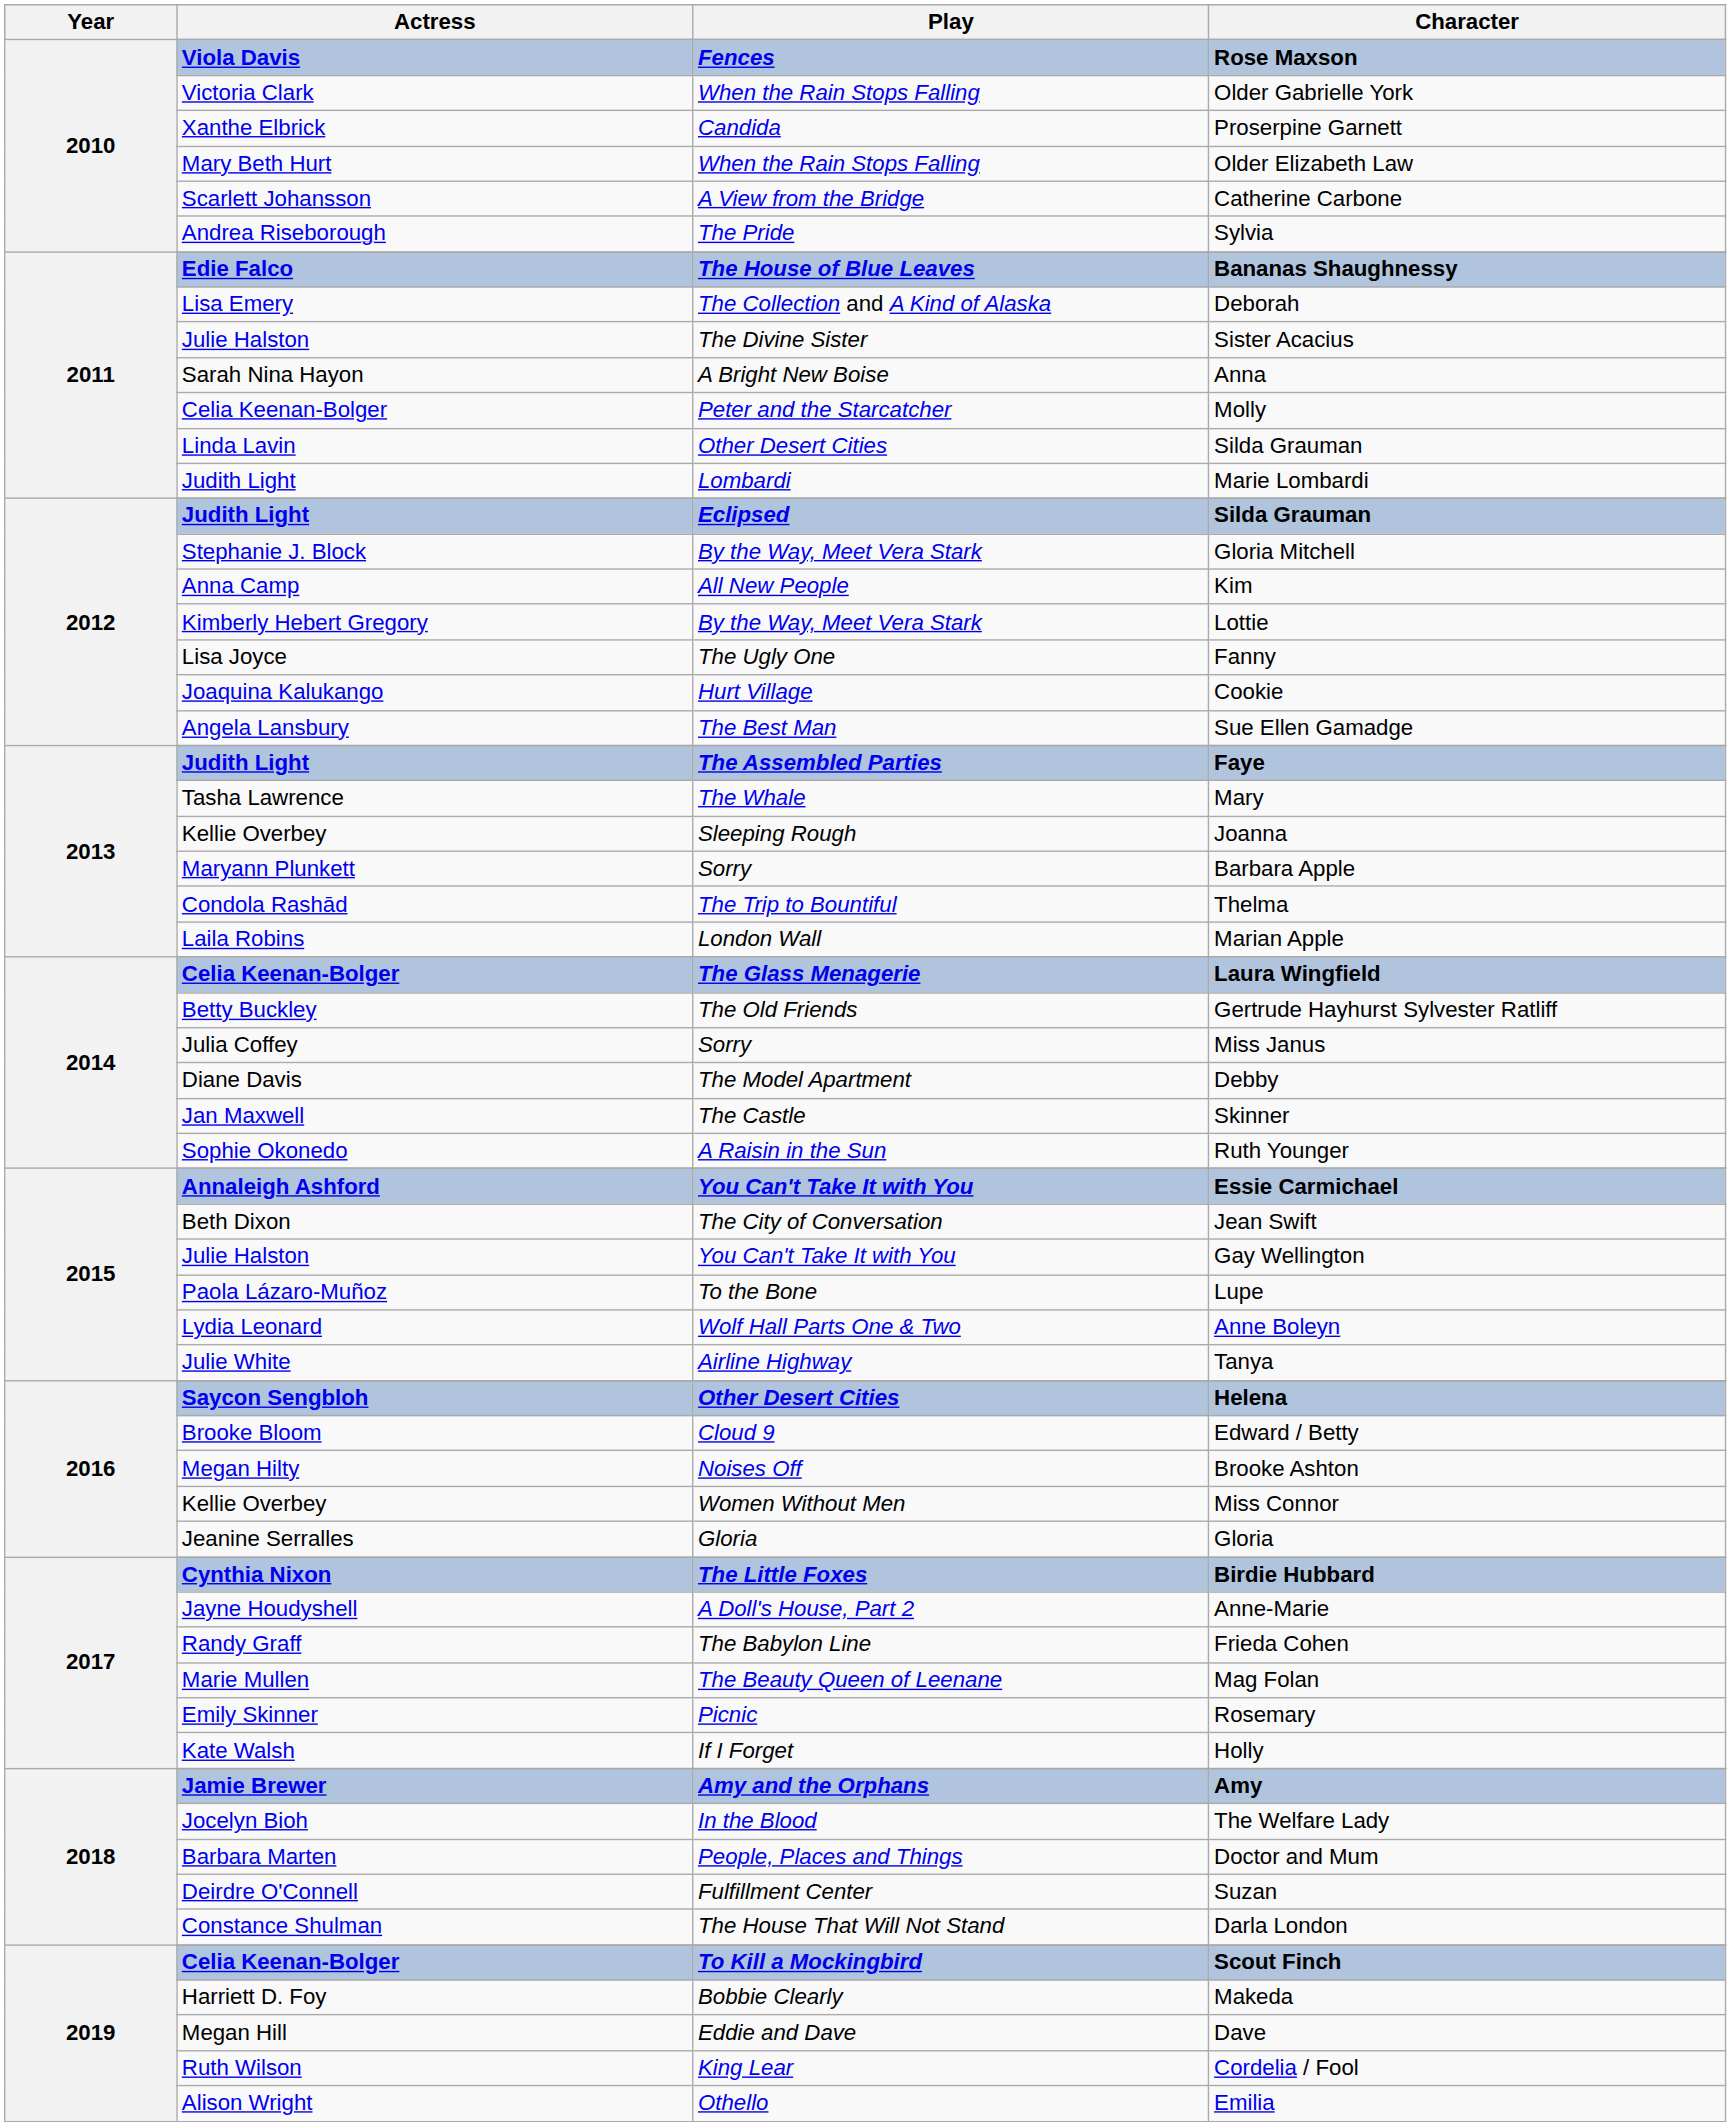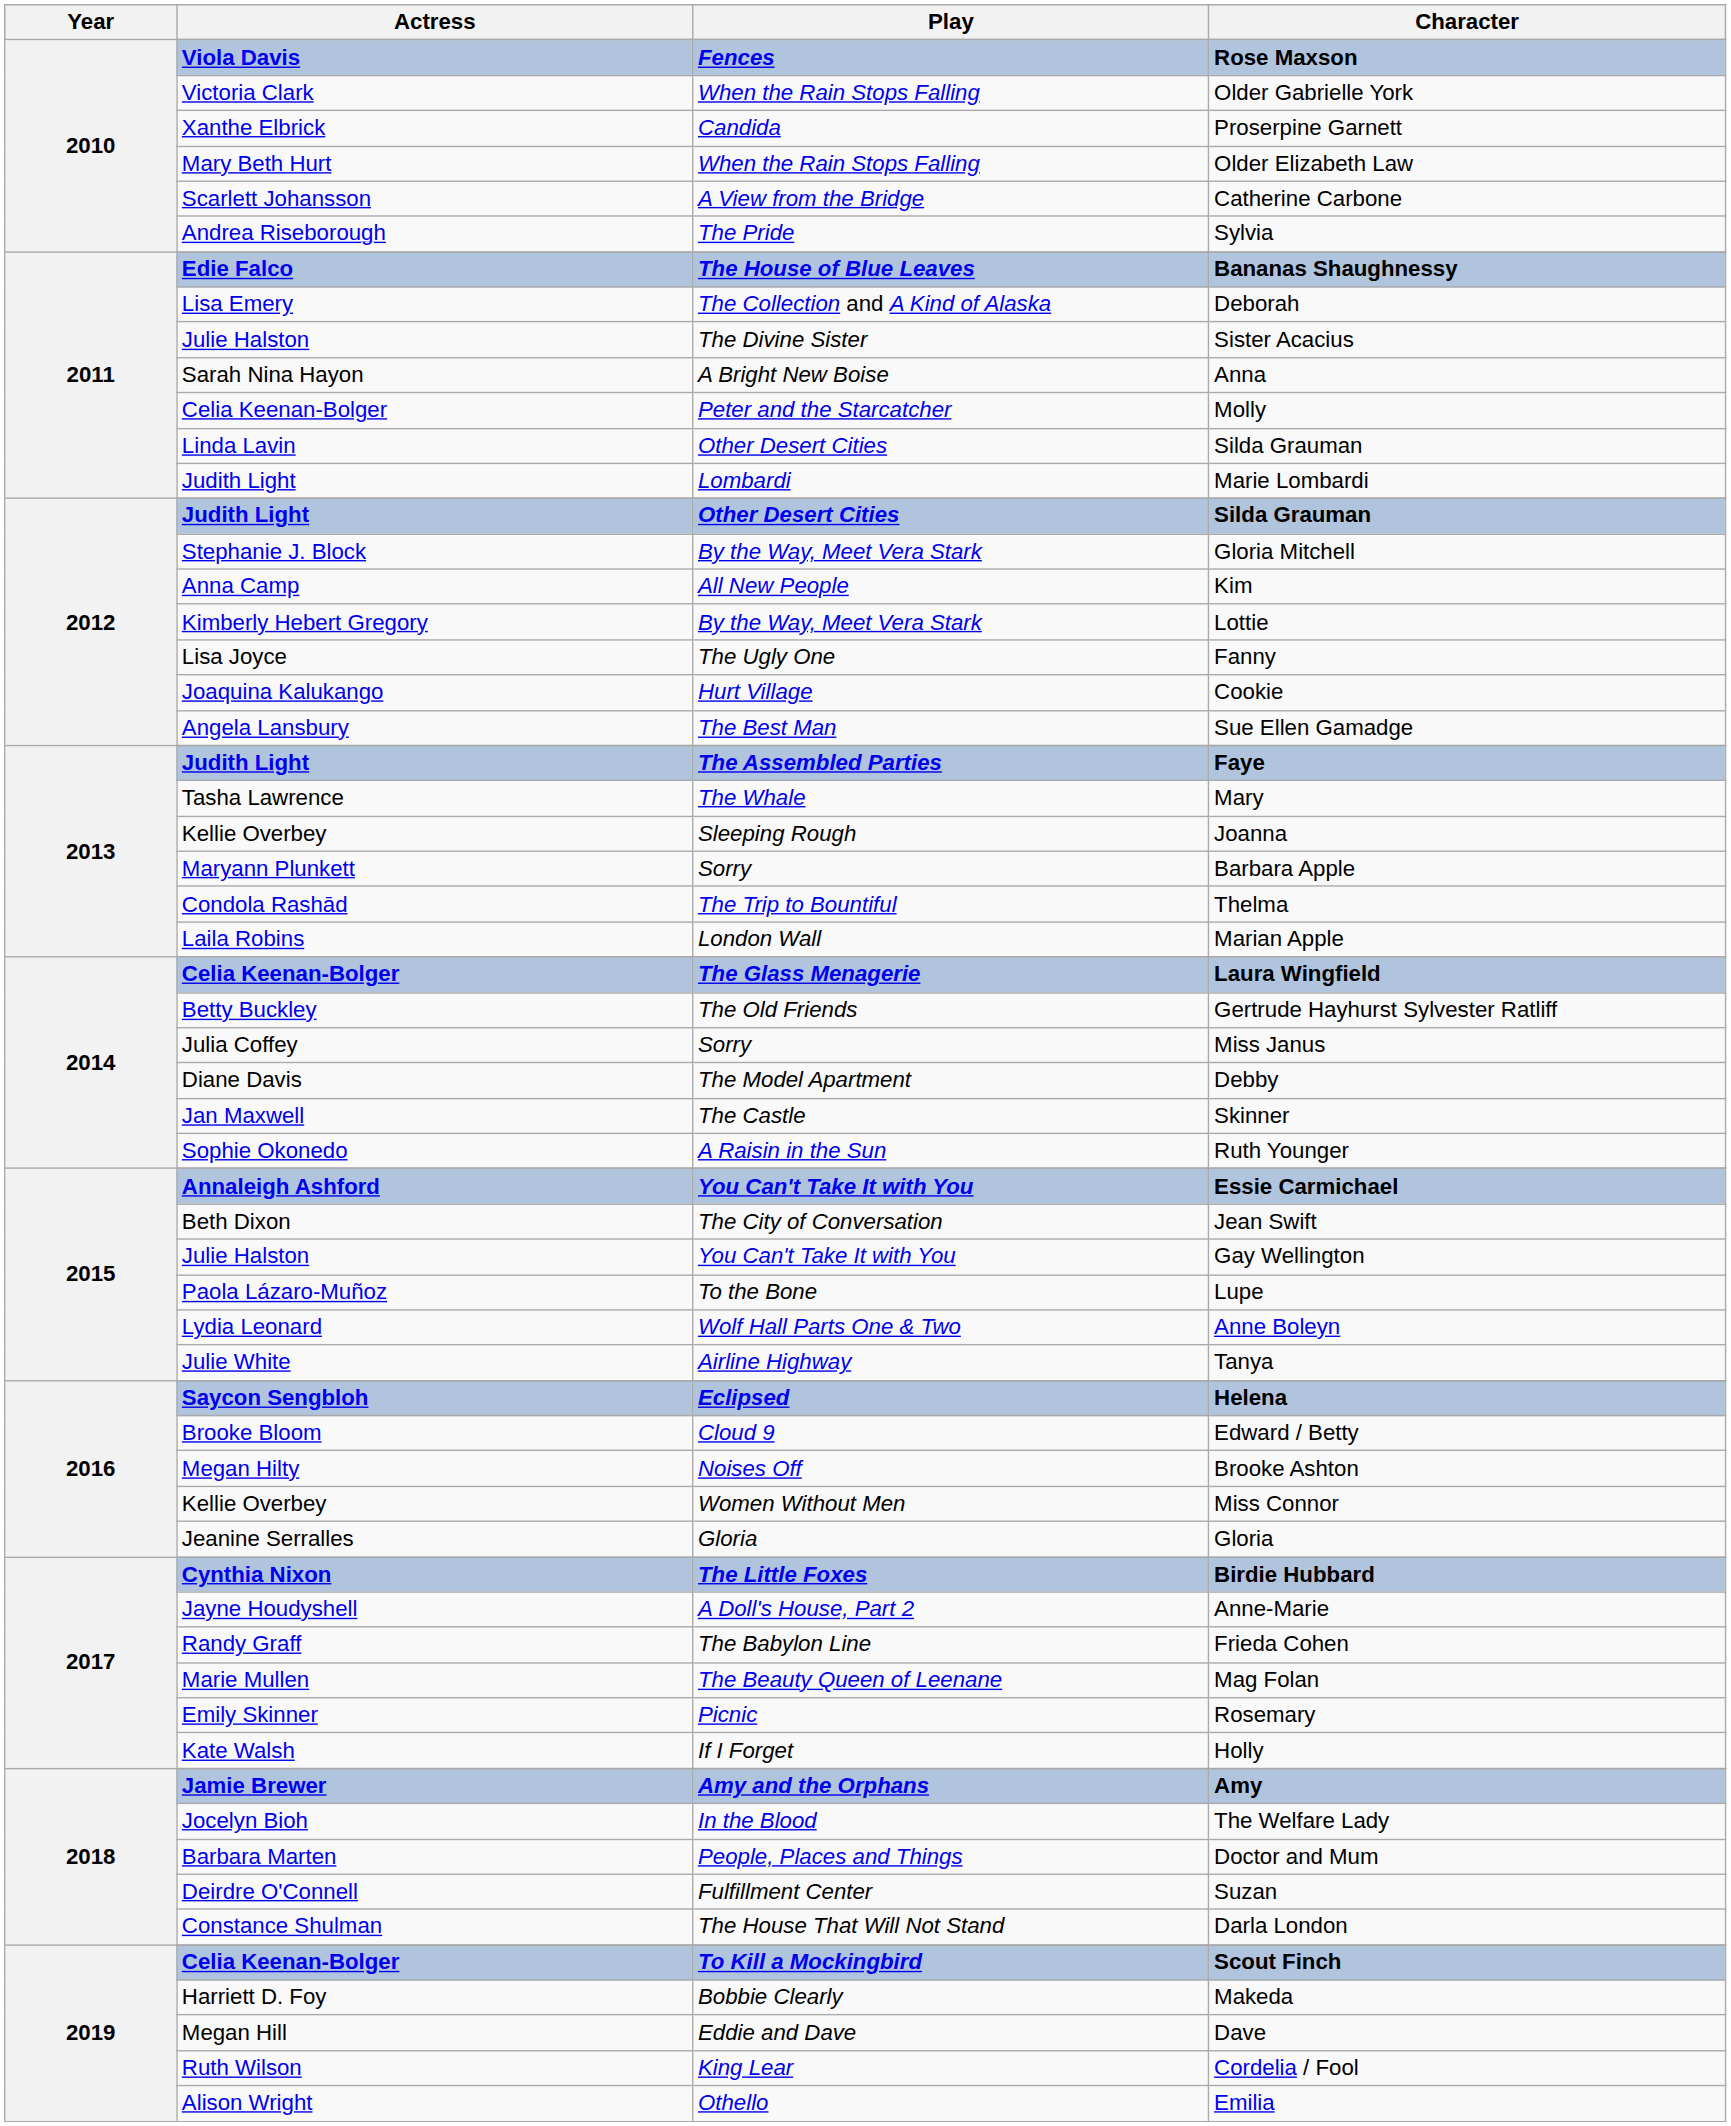 <table class="wikitable" style="width:98%;">
 <tr style="background:#bebebe;">
 <th style="width:10%;">Year</th>
 <th style="width:30%;">Actress</th>
 <th style="width:30%;">Play</th>
 <th style="width:30%;">Character</th>
 </tr>
 <tr>
 <th rowspan="7">2010</th>
 </tr>
 <tr style="background:#B0C4DE;">
 <td><strong><a href='#'>Viola Davis</a></strong></td>
 <td><strong><em><a href='#'>Fences</a></em></strong></td>
 <td><strong>Rose Maxson </strong></td>
 </tr>
 <tr>
 <td><a href='#'>Victoria Clark</a></td>
 <td><em><a href='#'>When the Rain Stops Falling</a></em></td>
 <td>Older Gabrielle York</td>
 </tr>
 <tr>
 <td><a href='#'>Xanthe Elbrick</a></td>
 <td><em><a href='#'>Candida</a></em></td>
 <td>Proserpine Garnett</td>
 </tr>
 <tr>
 <td><a href='#'>Mary Beth Hurt</a></td>
 <td><em><a href='#'>When the Rain Stops Falling</a></em></td>
 <td>Older Elizabeth Law</td>
 </tr>
 <tr>
 <td><a href='#'>Scarlett Johansson</a></td>
 <td><em><a href='#'>A View from the Bridge</a></em></td>
 <td>Catherine Carbone</td>
 </tr>
 <tr>
 <td><a href='#'>Andrea Riseborough</a></td>
 <td><em><a href='#'>The Pride</a></em></td>
 <td>Sylvia</td>
 </tr>
 <tr>
 <th rowspan="8">2011</th>
 </tr>
 <tr style="background:#B0C4DE;">
 <td><strong><a href='#'>Edie Falco</a></strong></td>
 <td><strong><em><a href='#'>The House of Blue Leaves</a></em></strong></td>
 <td><strong>Bananas Shaughnessy </strong></td>
 </tr>
 <tr>
 <td><a href='#'>Lisa Emery</a></td>
 <td><em><a href='#'>The Collection</a></em> and <em><a href='#'>A Kind of Alaska</a></em></td>
 <td>Deborah</td>
 </tr>
 <tr>
 <td><a href='#'>Julie Halston</a></td>
 <td><em>The Divine Sister</em></td>
 <td>Sister Acacius</td>
 </tr>
 <tr>
 <td>Sarah Nina Hayon</td>
 <td><em>A Bright New Boise</em></td>
 <td>Anna</td>
 </tr>
 <tr>
 <td><a href='#'>Celia Keenan-Bolger</a></td>
 <td><em><a href='#'>Peter and the Starcatcher</a></em></td>
 <td>Molly</td>
 </tr>
 <tr>
 <td><a href='#'>Linda Lavin</a></td>
 <td><em><a href='#'>Other Desert Cities</a></em></td>
 <td>Silda Grauman</td>
 </tr>
 <tr>
 <td><a href='#'>Judith Light</a></td>
 <td><em><a href='#'>Lombardi</a></em></td>
 <td>Marie Lombardi</td>
 </tr>
 <tr>
 <th rowspan="8">2012</th>
 </tr>
 <tr style="background:#B0C4DE;">
 <td><strong><a href='#'>Judith Light</a></strong></td>
-<td><strong><em><a href='#'>Eclipsed</a></em></strong></td>
+<td><strong><em><a href='#'>Other Desert Cities</a></em></strong></td>
 <td><strong>Silda Grauman </strong></td>
 </tr>
 <tr>
 <td><a href='#'>Stephanie J. Block</a></td>
 <td><em><a href='#'>By the Way, Meet Vera Stark</a></em></td>
 <td>Gloria Mitchell</td>
 </tr>
 <tr>
 <td><a href='#'>Anna Camp</a></td>
 <td><em><a href='#'>All New People</a></em></td>
 <td>Kim</td>
 </tr>
 <tr>
 <td><a href='#'>Kimberly Hebert Gregory</a></td>
 <td><em><a href='#'>By the Way, Meet Vera Stark</a></em></td>
 <td>Lottie</td>
 </tr>
 <tr>
 <td>Lisa Joyce</td>
 <td><em>The Ugly One</em></td>
 <td>Fanny</td>
 </tr>
 <tr>
 <td><a href='#'>Joaquina Kalukango</a></td>
 <td><em><a href='#'>Hurt Village</a></em></td>
 <td>Cookie</td>
 </tr>
 <tr>
 <td><a href='#'>Angela Lansbury</a></td>
 <td><em><a href='#'>The Best Man</a></em></td>
 <td>Sue Ellen Gamadge</td>
 </tr>
 <tr>
 <th rowspan="7">2013</th>
 </tr>
 <tr style="background:#B0C4DE;">
 <td><strong><a href='#'>Judith Light</a></strong></td>
 <td><strong><em><a href='#'>The Assembled Parties</a></em></strong></td>
 <td><strong>Faye </strong></td>
 </tr>
 <tr>
 <td>Tasha Lawrence</td>
 <td><em><a href='#'>The Whale</a></em></td>
 <td>Mary</td>
 </tr>
 <tr>
 <td>Kellie Overbey</td>
 <td><em>Sleeping Rough</em></td>
 <td>Joanna</td>
 </tr>
 <tr>
 <td><a href='#'>Maryann Plunkett</a></td>
 <td><em>Sorry</em></td>
 <td>Barbara Apple</td>
 </tr>
 <tr>
 <td><a href='#'>Condola Rashād</a></td>
 <td><em><a href='#'>The Trip to Bountiful</a></em></td>
 <td>Thelma</td>
 </tr>
 <tr>
 <td><a href='#'>Laila Robins</a></td>
 <td><em>London Wall</em></td>
 <td>Marian Apple</td>
 </tr>
 <tr>
 <th rowspan="7">2014</th>
 </tr>
 <tr style="background:#B0C4DE;">
 <td><strong><a href='#'>Celia Keenan-Bolger</a></strong></td>
 <td><strong><em><a href='#'>The Glass Menagerie</a></em></strong></td>
 <td><strong>Laura Wingfield </strong></td>
 </tr>
 <tr>
 <td><a href='#'>Betty Buckley</a></td>
 <td><em>The Old Friends</em></td>
 <td>Gertrude Hayhurst Sylvester Ratliff</td>
 </tr>
 <tr>
 <td>Julia Coffey</td>
 <td><em>Sorry</em></td>
 <td>Miss Janus</td>
 </tr>
 <tr>
 <td>Diane Davis</td>
 <td><em>The Model Apartment</em></td>
 <td>Debby</td>
 </tr>
 <tr>
 <td><a href='#'>Jan Maxwell</a></td>
 <td><em>The Castle</em></td>
 <td>Skinner</td>
 </tr>
 <tr>
 <td><a href='#'>Sophie Okonedo</a></td>
 <td><em><a href='#'>A Raisin in the Sun</a></em></td>
 <td>Ruth Younger</td>
 </tr>
 <tr>
 <th rowspan="7">2015</th>
 </tr>
 <tr style="background:#B0C4DE;">
 <td><strong><a href='#'>Annaleigh Ashford</a></strong></td>
 <td><strong><em><a href='#'>You Can't Take It with You</a></em></strong></td>
 <td><strong>Essie Carmichael </strong></td>
 </tr>
 <tr>
 <td>Beth Dixon</td>
 <td><em>The City of Conversation</em></td>
 <td>Jean Swift</td>
 </tr>
 <tr>
 <td><a href='#'>Julie Halston</a></td>
 <td><em><a href='#'>You Can't Take It with You</a></em></td>
 <td>Gay Wellington</td>
 </tr>
 <tr>
 <td><a href='#'>Paola Lázaro-Muñoz</a></td>
 <td><em>To the Bone</em></td>
 <td>Lupe</td>
 </tr>
 <tr>
 <td><a href='#'>Lydia Leonard</a></td>
 <td><em><a href='#'>Wolf Hall Parts One & Two</a></em></td>
 <td><a href='#'>Anne Boleyn</a></td>
 </tr>
 <tr>
 <td><a href='#'>Julie White</a></td>
 <td><em><a href='#'>Airline Highway</a></em></td>
 <td>Tanya</td>
 </tr>
 <tr>
 <th rowspan="6">2016</th>
 </tr>
 <tr style="background:#B0C4DE;">
 <td><strong><a href='#'>Saycon Sengbloh</a></strong></td>
-<td><strong><em><a href='#'>Other Desert Cities</a></em></strong></td>
+<td><strong><em><a href='#'>Eclipsed</a></em></strong></td>
 <td><strong>Helena </strong></td>
 </tr>
 <tr>
 <td><a href='#'>Brooke Bloom</a></td>
 <td><em><a href='#'>Cloud 9</a></em></td>
 <td>Edward / Betty</td>
 </tr>
 <tr>
 <td><a href='#'>Megan Hilty</a></td>
 <td><em><a href='#'>Noises Off</a></em></td>
 <td>Brooke Ashton</td>
 </tr>
 <tr>
 <td>Kellie Overbey</td>
 <td><em>Women Without Men</em></td>
 <td>Miss Connor</td>
 </tr>
 <tr>
 <td>Jeanine Serralles</td>
 <td><em>Gloria</em></td>
 <td>Gloria</td>
 </tr>
 <tr>
 <th rowspan="7">2017</th>
 </tr>
 <tr style="background:#B0C4DE;">
 <td><strong><a href='#'>Cynthia Nixon</a></strong></td>
 <td><strong><em><a href='#'>The Little Foxes</a></em></strong></td>
 <td><strong>Birdie Hubbard</strong></td>
 </tr>
 <tr>
 <td><a href='#'>Jayne Houdyshell</a></td>
 <td><em><a href='#'>A Doll's House, Part 2</a></em></td>
 <td>Anne-Marie</td>
 </tr>
 <tr>
 <td><a href='#'>Randy Graff</a></td>
 <td><em>The Babylon Line</em></td>
 <td>Frieda Cohen</td>
 </tr>
 <tr>
 <td><a href='#'>Marie Mullen</a></td>
 <td><em><a href='#'>The Beauty Queen of Leenane</a></em></td>
 <td>Mag Folan</td>
 </tr>
 <tr>
 <td><a href='#'>Emily Skinner</a></td>
 <td><em><a href='#'>Picnic</a></em></td>
 <td>Rosemary</td>
 </tr>
 <tr>
 <td><a href='#'>Kate Walsh</a></td>
 <td><em>If I Forget</em></td>
 <td>Holly</td>
 </tr>
 <tr>
 <th rowspan="6">2018</th>
 </tr>
 <tr style="background:#B0C4DE;">
 <td><strong><a href='#'>Jamie Brewer</a></strong></td>
 <td><strong><em><a href='#'>Amy and the Orphans</a></em></strong></td>
 <td><strong>Amy</strong></td>
 </tr>
 <tr>
 <td><a href='#'>Jocelyn Bioh</a></td>
 <td><a href='#'><em>In the Blood</em></a></td>
 <td>The Welfare Lady</td>
 </tr>
 <tr>
 <td><a href='#'>Barbara Marten</a></td>
 <td><em><a href='#'>People, Places and Things</a></em></td>
 <td>Doctor and Mum</td>
 </tr>
 <tr>
 <td><a href='#'>Deirdre O'Connell</a></td>
 <td><em>Fulfillment Center</em></td>
 <td>Suzan</td>
 </tr>
 <tr>
 <td><a href='#'>Constance Shulman</a></td>
 <td><em>The House That Will Not Stand</em></td>
 <td>Darla London</td>
 </tr>
 <tr>
 <th rowspan="6">2019</th>
 </tr>
 <tr style="background:#B0C4DE;">
 <td><strong><a href='#'>Celia Keenan-Bolger</a></strong></td>
 <td><strong><em><a href='#'>To Kill a Mockingbird</a></em></strong></td>
 <td><strong>Scout Finch </strong></td>
 </tr>
 <tr>
 <td>Harriett D. Foy</td>
 <td><em>Bobbie Clearly</em></td>
 <td>Makeda</td>
 </tr>
 <tr>
 <td>Megan Hill</td>
 <td><em>Eddie and Dave</em></td>
 <td>Dave</td>
 </tr>
 <tr>
 <td><a href='#'>Ruth Wilson</a></td>
 <td><em><a href='#'>King Lear</a></em></td>
 <td><a href='#'>Cordelia</a> / Fool</td>
 </tr>
 <tr>
 <td><a href='#'>Alison Wright</a></td>
 <td><em><a href='#'>Othello</a></em></td>
 <td><a href='#'>Emilia</a></td>
 </tr>
 </table>
